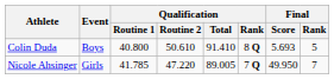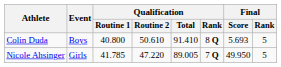 <table class="wikitable" style="font-size:90%">
 <tr>
 <th rowspan="2">Athlete</th>
 <th rowspan="2">Event</th>
 <th colspan="4">Qualification</th>
 <th colspan="2">Final</th>
 </tr>
 <tr style="font-size:95%">
 <th>Routine 1</th>
 <th>Routine 2</th>
 <th>Total</th>
 <th>Rank</th>
 <th>Score</th>
 <th>Rank</th>
 </tr>
 <tr align=center>
 <td align=left><a href='#'>Colin Duda</a></td>
 <td align=left><a href='#'>Boys</a></td>
 <td>40.800</td>
 <td>50.610</td>
 <td>91.410</td>
 <td>8 <strong>Q</strong></td>
 <td>5.693</td>
 <td>5</td>
 </tr>
 <tr align=center>
 <td align=left><a href='#'>Nicole Ahsinger</a></td>
 <td align=left><a href='#'>Girls</a></td>
 <td>41.785</td>
 <td>47.220</td>
 <td>89.005</td>
 <td>7 <strong>Q</strong></td>
 <td>49.950</td>
-<td>7</td>
+<td>5</td>
 </tr>
 </table>
